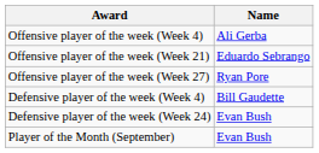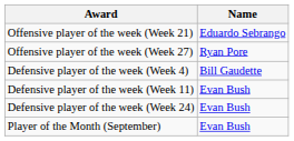 <table class="wikitable" style="font-size:97%; text-align:left;">
 <tr>
 <th>Award</th>
 <th>Name</th>
-</tr>
-<tr>
-<td>Offensive player of the week (Week 4)</td>
-<td style="text-align:left;"> <a href='#'>Ali Gerba</a></td>
 </tr>
 <tr>
 <td>Offensive player of the week (Week 21)</td>
 <td style="text-align:left;"> <a href='#'>Eduardo Sebrango</a></td>
 </tr>
 <tr>
 <td>Offensive player of the week (Week 27)</td>
 <td style="text-align:left;"> <a href='#'>Ryan Pore</a></td>
 </tr>
 <tr>
 <td>Defensive player of the week (Week 4)</td>
 <td style="text-align:left;"> <a href='#'>Bill Gaudette</a></td>
 </tr>
 <tr>
+<td>Defensive player of the week (Week 11)</td>
+<td style="text-align:left;"> <a href='#'>Evan Bush</a></td>
+</tr>
+<tr>
 <td>Defensive player of the week (Week 24)</td>
 <td style="text-align:left;"> <a href='#'>Evan Bush</a></td>
 </tr>
 <tr>
 <td>Player of the Month (September)</td>
 <td style="text-align:left;"> <a href='#'>Evan Bush</a></td>
 </tr>
 </table>
